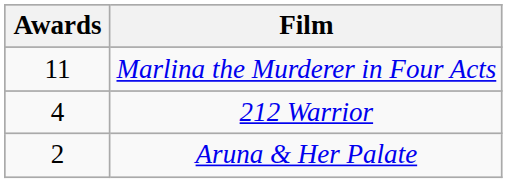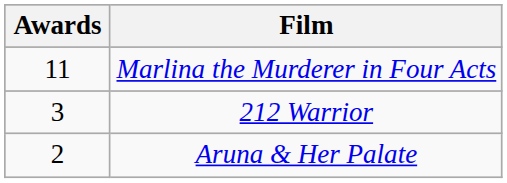 <table class="wikitable plainrowheaders" style="text-align:center;">
 <tr>
 <th scope="col" style="width:55px;">Awards</th>
 <th scope="col" style="text-align:center;">Film</th>
 </tr>
 <tr>
 <td>11</td>
 <td><em><a href='#'>Marlina the Murderer in Four Acts</a></em></td>
 </tr>
 <tr>
-<td>4</td>
+<td>3</td>
 <td><em><a href='#'>212 Warrior</a></em></td>
 </tr>
 <tr>
 <td>2</td>
 <td><em><a href='#'>Aruna & Her Palate</a></em></td>
 </tr>
 </table>
